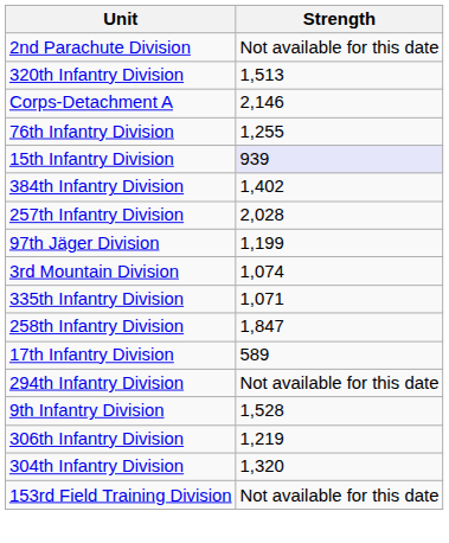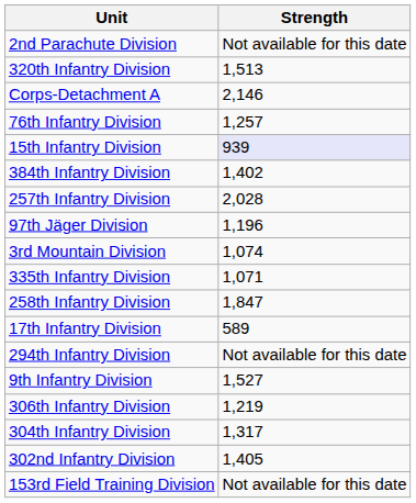 <table class="wikitable">
 <tr>
 <th>Unit</th>
 <th>Strength</th>
 </tr>
 <tr>
 <td><a href='#'>2nd Parachute Division</a></td>
 <td>Not available for this date</td>
 </tr>
 <tr>
 <td><a href='#'>320th Infantry Division</a></td>
 <td>1,513</td>
 </tr>
 <tr>
 <td><a href='#'>Corps-Detachment A</a></td>
 <td>2,146</td>
 </tr>
 <tr>
 <td><a href='#'>76th Infantry Division</a></td>
-<td>1,255</td>
+<td>1,257</td>
 </tr>
 <tr>
 <td><a href='#'>15th Infantry Division</a></td>
 <td style="background: lavender;">939</td>
 </tr>
 <tr>
 <td><a href='#'>384th Infantry Division</a></td>
 <td>1,402</td>
 </tr>
 <tr>
 <td><a href='#'>257th Infantry Division</a></td>
 <td>2,028</td>
 </tr>
 <tr>
 <td><a href='#'>97th Jäger Division</a></td>
-<td>1,199</td>
+<td>1,196</td>
 </tr>
 <tr>
 <td><a href='#'>3rd Mountain Division</a></td>
 <td>1,074</td>
 </tr>
 <tr>
 <td><a href='#'>335th Infantry Division</a></td>
 <td>1,071</td>
 </tr>
 <tr>
 <td><a href='#'>258th Infantry Division</a></td>
 <td>1,847</td>
 </tr>
 <tr>
 <td><a href='#'>17th Infantry Division</a></td>
 <td>589</td>
 </tr>
 <tr>
 <td><a href='#'>294th Infantry Division</a></td>
 <td>Not available for this date</td>
 </tr>
 <tr>
 <td><a href='#'>9th Infantry Division</a></td>
-<td>1,528</td>
+<td>1,527</td>
 </tr>
 <tr>
 <td><a href='#'>306th Infantry Division</a></td>
 <td>1,219</td>
 </tr>
 <tr>
 <td><a href='#'>304th Infantry Division</a></td>
-<td>1,320</td>
+<td>1,317</td>
+</tr>
+<tr>
+<td><a href='#'>302nd Infantry Division</a></td>
+<td>1,405</td>
 </tr>
 <tr>
 <td><a href='#'>153rd Field Training Division</a></td>
 <td>Not available for this date</td>
 </tr>
 </table>
